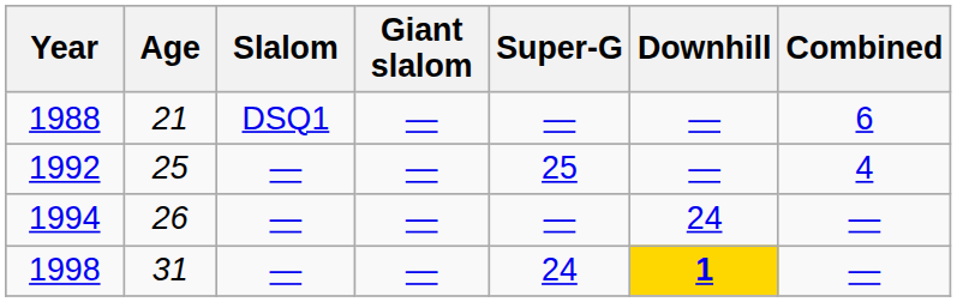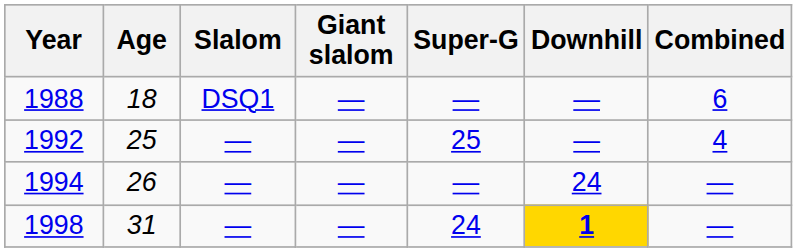 <table class=wikitable style="text-align:center">
 <tr>
 <th>  Year  </th>
 <th> Age </th>
 <th> Slalom </th>
 <th> Giant <br> slalom </th>
 <th>Super-G</th>
 <th>Downhill</th>
 <th>Combined</th>
 </tr>
 <tr>
 <td><a href='#'>1988</a></td>
-<td><em>21</em></td>
+<td><em>18</em></td>
 <td><a href='#'>DSQ1</a></td>
 <td><a href='#'>—</a></td>
 <td><a href='#'>—</a></td>
 <td><a href='#'>—</a></td>
 <td><a href='#'>6</a></td>
 </tr>
 <tr>
 <td><a href='#'>1992</a></td>
 <td><em>25</em></td>
 <td><a href='#'>—</a></td>
 <td><a href='#'>—</a></td>
 <td><a href='#'>25</a></td>
 <td><a href='#'>—</a></td>
 <td><a href='#'>4</a></td>
 </tr>
 <tr>
 <td><a href='#'>1994</a></td>
 <td><em>26</em></td>
 <td><a href='#'>—</a></td>
 <td><a href='#'>—</a></td>
 <td><a href='#'>—</a></td>
 <td><a href='#'>24</a></td>
 <td><a href='#'>—</a></td>
 </tr>
 <tr>
 <td><a href='#'>1998</a></td>
 <td><em>31</em></td>
 <td><a href='#'>—</a></td>
 <td><a href='#'>—</a></td>
 <td><a href='#'>24</a></td>
 <td style="background:gold"><strong><a href='#'>1</a></strong></td>
 <td><a href='#'>—</a></td>
 </tr>
 </table>
